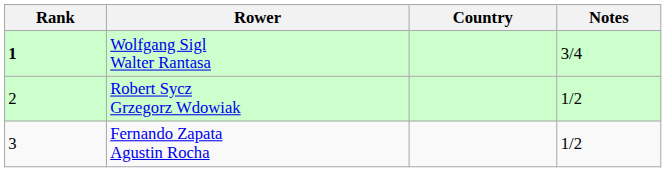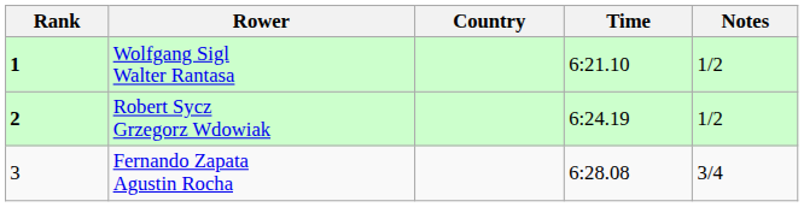 <table class="wikitable sortable" width=50%>
 <tr>
 <th>Rank</th>
 <th>Rower</th>
 <th>Country</th>
+<th>Time</th>
 <th>Notes</th>
 </tr>
 <tr bgcolor=ccffcc>
 <td><strong>1</strong></td>
 <td><a href='#'>Wolfgang Sigl</a> <br> <a href='#'>Walter Rantasa</a></td>
 <td></td>
-<td>3/4</td>
+<td>6:21.10</td>
+<td>1/2</td>
 </tr>
 <tr bgcolor=ccffcc>
-<td>2</td>
+<td><strong>2</strong></td>
 <td><a href='#'>Robert Sycz</a> <br> <a href='#'>Grzegorz Wdowiak</a></td>
 <td></td>
+<td>6:24.19</td>
 <td>1/2</td>
 </tr>
 <tr>
 <td>3</td>
 <td><a href='#'>Fernando Zapata</a> <br> <a href='#'>Agustin Rocha</a></td>
 <td></td>
-<td>1/2</td>
+<td>6:28.08</td>
+<td>3/4</td>
 </tr>
 </table>
